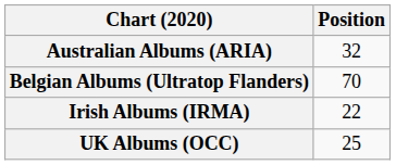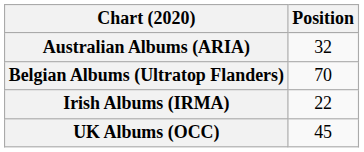 <table class="wikitable sortable plainrowheaders" style="text-align:center">
 <tr>
 <th scope="col">Chart (2020)</th>
 <th scope="col">Position</th>
 </tr>
 <tr>
 <th scope="row">Australian Albums (ARIA)</th>
 <td>32</td>
 </tr>
 <tr>
 <th scope="row">Belgian Albums (Ultratop Flanders)</th>
 <td>70</td>
 </tr>
 <tr>
 <th scope="row">Irish Albums (IRMA)</th>
 <td>22</td>
 </tr>
 <tr>
 <th scope="row">UK Albums (OCC)</th>
-<td>25</td>
+<td>45</td>
 </tr>
 </table>
